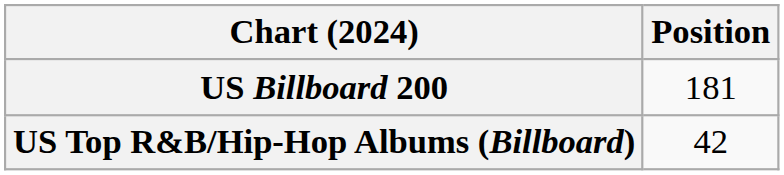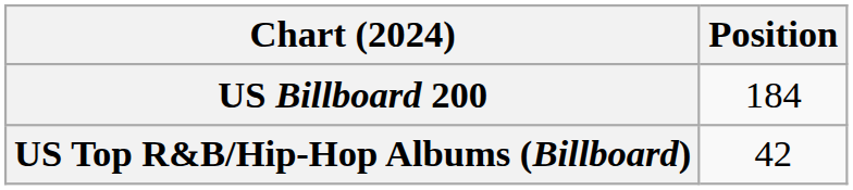 <table class="wikitable sortable plainrowheaders" style="text-align:center">
 <tr>
 <th scope="col">Chart (2024)</th>
 <th scope="col">Position</th>
 </tr>
 <tr>
 <th scope="row">US <em>Billboard</em> 200</th>
-<td>181</td>
+<td>184</td>
 </tr>
 <tr>
 <th scope="row">US Top R&B/Hip-Hop Albums (<em>Billboard</em>)</th>
 <td>42</td>
 </tr>
 </table>
